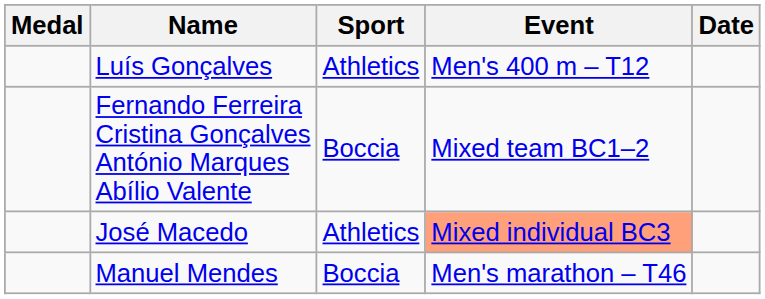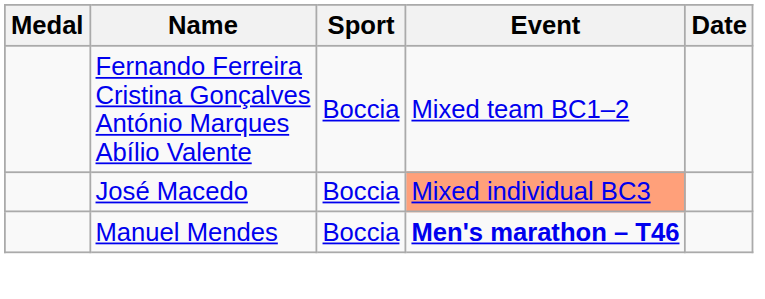 <table class="wikitable sortable" style="font-size:90%">
 <tr>
 <th>Medal</th>
 <th>Name</th>
 <th>Sport</th>
 <th>Event</th>
 <th>Date</th>
-</tr>
-<tr>
-<td></td>
-<td><a href='#'>Luís Gonçalves</a></td>
-<td><a href='#'>Athletics</a></td>
-<td><a href='#'>Men's 400 m – T12</a></td>
-<td></td>
 </tr>
 <tr>
 <td></td>
 <td><a href='#'>Fernando Ferreira</a><br><a href='#'>Cristina Gonçalves</a><br><a href='#'>António Marques</a><br><a href='#'>Abílio Valente</a></td>
 <td><a href='#'>Boccia</a></td>
 <td><a href='#'>Mixed team BC1–2</a></td>
 <td></td>
 </tr>
 <tr>
 <td></td>
 <td><a href='#'>José Macedo</a></td>
-<td><a href='#'>Athletics</a></td>
+<td><a href='#'>Boccia</a></td>
 <td style="background: lightsalmon;"><a href='#'>Mixed individual BC3</a></td>
 <td></td>
 </tr>
 <tr>
 <td></td>
 <td><a href='#'>Manuel Mendes</a></td>
 <td><a href='#'>Boccia</a></td>
-<td><a href='#'>Men's marathon – T46</a></td>
+<td><strong><a href='#'>Men's marathon – T46</a></strong></td>
 <td></td>
 </tr>
 </table>
